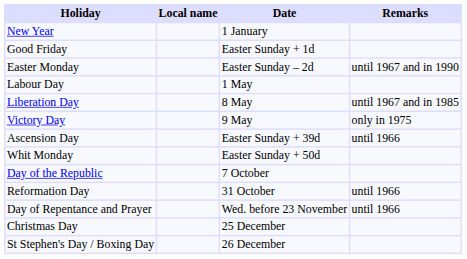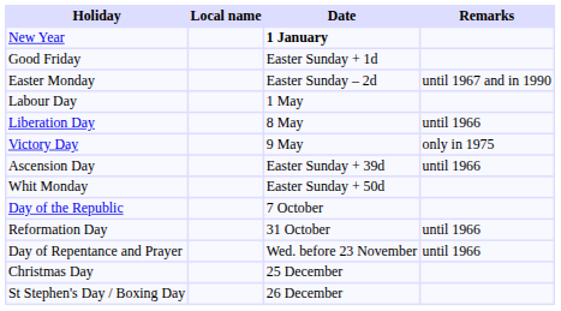 <table border="0" style="background:#DDF;vertical-align:top" cellspacing="2" cellpadding="2">
 <tr>
 <th>Holiday</th>
 <th>Local name</th>
 <th>Date</th>
 <th>Remarks</th>
 </tr>
 <tr style="background:#F8F8FF">
 <td><a href='#'>New Year</a></td>
 <td></td>
-<td>1 January</td>
+<td><strong>1 January</strong></td>
 <td></td>
 </tr>
 <tr style="background:#F8F8FF">
 <td>Good Friday</td>
 <td></td>
 <td>Easter Sunday + 1d</td>
 <td></td>
 </tr>
 <tr style="background:#F8F8FF">
 <td>Easter Monday</td>
 <td></td>
 <td>Easter Sunday – 2d</td>
 <td>until 1967 and in 1990</td>
 </tr>
 <tr style="background:#F8F8FF">
 <td>Labour Day</td>
 <td></td>
 <td>1 May</td>
 <td></td>
 </tr>
 <tr style="background:#F8F8FF">
 <td><a href='#'>Liberation Day</a></td>
 <td></td>
 <td>8 May</td>
-<td>until 1967 and in 1985</td>
+<td>until 1966</td>
 </tr>
 <tr style="background:#F8F8FF">
 <td><a href='#'>Victory Day</a></td>
 <td></td>
 <td>9 May</td>
 <td>only in 1975</td>
 </tr>
 <tr style="background:#F8F8FF">
 <td>Ascension Day</td>
 <td></td>
 <td>Easter Sunday + 39d</td>
 <td>until 1966</td>
 </tr>
 <tr style="background:#F8F8FF">
 <td>Whit Monday</td>
 <td></td>
 <td>Easter Sunday + 50d</td>
 <td></td>
 </tr>
 <tr style="background:#F8F8FF">
 <td><a href='#'>Day of the Republic</a></td>
 <td></td>
 <td>7 October</td>
 <td></td>
 </tr>
 <tr style="background:#F8F8FF">
 <td>Reformation Day</td>
 <td></td>
 <td>31 October</td>
 <td>until 1966</td>
 </tr>
 <tr style="background:#F8F8FF">
 <td>Day of Repentance and Prayer</td>
 <td></td>
 <td>Wed. before 23 November</td>
 <td>until 1966</td>
 </tr>
 <tr style="background:#F8F8FF">
 <td>Christmas Day</td>
 <td></td>
 <td>25 December</td>
 <td></td>
 </tr>
 <tr style="background:#F8F8FF">
 <td>St Stephen's Day / Boxing Day</td>
 <td></td>
 <td>26 December</td>
 <td></td>
 </tr>
 </table>
